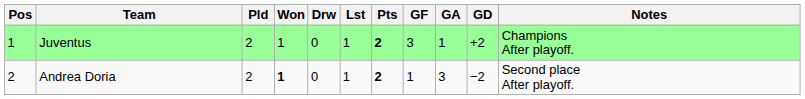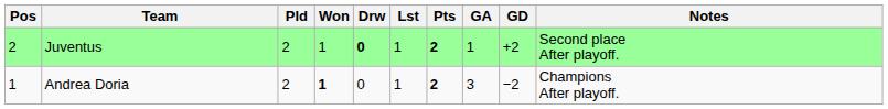 <table class="wikitable" width=70% style="font-size:90%">
 <tr>
 <th width=4%><strong>Pos</strong></th>
 <th width=26%><strong>Team</strong></th>
 <th width=4%><strong>Pld</strong></th>
 <th width=4%><strong>Won</strong></th>
 <th width=4%><strong>Drw</strong></th>
 <th width=4%><strong>Lst</strong></th>
 <th width=4%><strong>Pts</strong></th>
-<th width=4%><strong>GF</strong></th>
 <th width=4%><strong>GA</strong></th>
 <th width=4%><strong>GD</strong></th>
 <th width=38%><strong>Notes</strong></th>
 </tr>
 <tr style="background:#99FF99;">
-<td>1</td>
+<td>2</td>
 <td>Juventus</td>
 <td>2</td>
 <td>1</td>
-<td>0</td>
+<td><strong>0</strong></td>
 <td>1</td>
 <td><strong>2</strong></td>
-<td>3</td>
 <td>1</td>
 <td>+2</td>
-<td>Champions<br>After playoff.</td>
+<td>Second place<br>After playoff.</td>
 </tr>
 <tr>
-<td>2</td>
+<td>1</td>
 <td>Andrea Doria</td>
 <td>2</td>
 <td><strong>1</strong></td>
 <td>0</td>
 <td>1</td>
 <td><strong>2</strong></td>
-<td>1</td>
 <td>3</td>
 <td>−2</td>
-<td>Second place<br>After playoff.</td>
+<td>Champions<br>After playoff.</td>
 </tr>
 </table>
